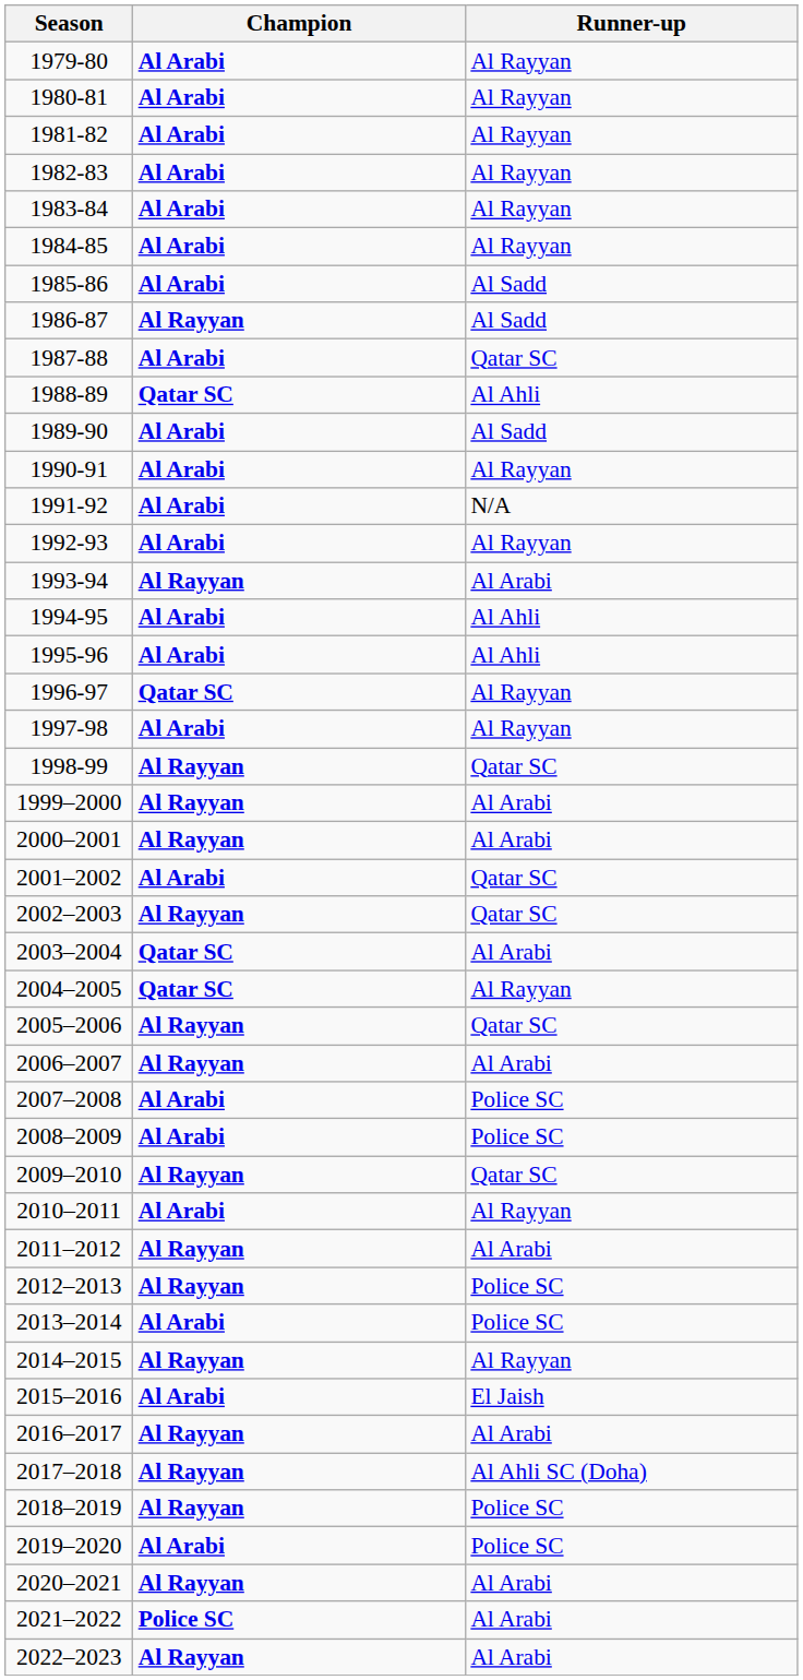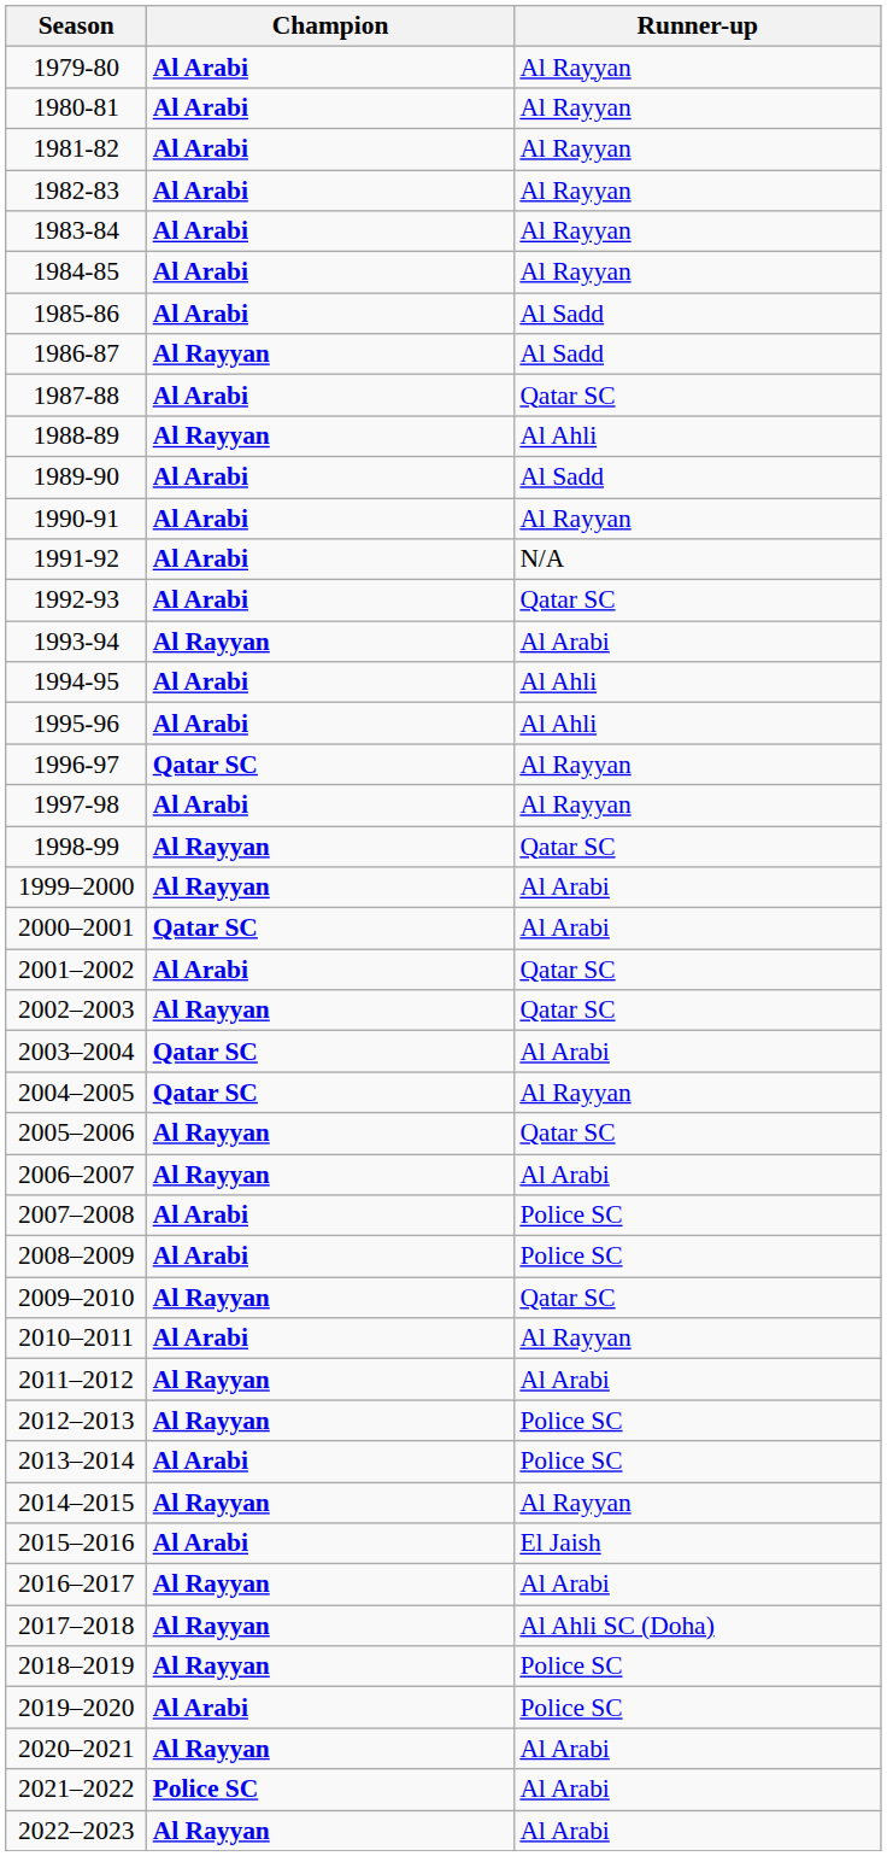 <table class="wikitable">
 <tr>
 <th width=80>Season</th>
 <th width=220>Champion</th>
 <th width=220>Runner-up</th>
 </tr>
 <tr>
 <td align=center>1979-80</td>
 <td><strong><a href='#'>Al Arabi</a></strong></td>
 <td><a href='#'>Al Rayyan</a></td>
 </tr>
 <tr>
 <td align=center>1980-81</td>
 <td><strong><a href='#'>Al Arabi</a></strong></td>
 <td><a href='#'>Al Rayyan</a></td>
 </tr>
 <tr>
 <td align=center>1981-82</td>
 <td><strong><a href='#'>Al Arabi</a></strong></td>
 <td><a href='#'>Al Rayyan</a></td>
 </tr>
 <tr>
 <td align=center>1982-83</td>
 <td><strong><a href='#'>Al Arabi</a></strong></td>
 <td><a href='#'>Al Rayyan</a></td>
 </tr>
 <tr>
 <td align=center>1983-84</td>
 <td><strong><a href='#'>Al Arabi</a></strong></td>
 <td><a href='#'>Al Rayyan</a></td>
 </tr>
 <tr>
 <td align=center>1984-85</td>
 <td><strong><a href='#'>Al Arabi</a></strong></td>
 <td><a href='#'>Al Rayyan</a></td>
 </tr>
 <tr>
 <td align=center>1985-86</td>
 <td><strong><a href='#'>Al Arabi</a></strong></td>
 <td><a href='#'>Al Sadd</a></td>
 </tr>
 <tr>
 <td align=center>1986-87</td>
 <td><strong><a href='#'>Al Rayyan</a></strong></td>
 <td><a href='#'>Al Sadd</a></td>
 </tr>
 <tr>
 <td align=center>1987-88</td>
 <td><strong><a href='#'>Al Arabi</a></strong></td>
 <td><a href='#'>Qatar SC</a></td>
 </tr>
 <tr>
 <td align=center>1988-89</td>
-<td><strong><a href='#'>Qatar SC</a></strong></td>
+<td><strong><a href='#'>Al Rayyan</a> </strong></td>
 <td><a href='#'>Al Ahli</a></td>
 </tr>
 <tr>
 <td align=center>1989-90</td>
 <td><strong><a href='#'>Al Arabi</a></strong></td>
 <td><a href='#'>Al Sadd</a></td>
 </tr>
 <tr>
 <td align=center>1990-91</td>
 <td><strong><a href='#'>Al Arabi</a></strong></td>
 <td><a href='#'>Al Rayyan</a></td>
 </tr>
 <tr>
 <td align=center>1991-92</td>
 <td><strong><a href='#'>Al Arabi</a></strong></td>
 <td>N/A</td>
 </tr>
 <tr>
 <td align=center>1992-93</td>
 <td><strong><a href='#'>Al Arabi</a></strong></td>
-<td><a href='#'>Al Rayyan</a></td>
+<td><a href='#'>Qatar SC</a></td>
 </tr>
 <tr>
 <td align=center>1993-94</td>
 <td><strong><a href='#'>Al Rayyan</a></strong></td>
 <td><a href='#'>Al Arabi</a></td>
 </tr>
 <tr>
 <td align=center>1994-95</td>
 <td><strong><a href='#'>Al Arabi</a></strong></td>
 <td><a href='#'>Al Ahli</a></td>
 </tr>
 <tr>
 <td align=center>1995-96</td>
 <td><strong><a href='#'>Al Arabi</a></strong></td>
 <td><a href='#'>Al Ahli</a></td>
 </tr>
 <tr>
 <td align=center>1996-97</td>
 <td><strong><a href='#'>Qatar SC</a></strong></td>
 <td><a href='#'>Al Rayyan</a></td>
 </tr>
 <tr>
 <td align=center>1997-98</td>
 <td><strong><a href='#'>Al Arabi</a></strong></td>
 <td><a href='#'>Al Rayyan</a></td>
 </tr>
 <tr>
 <td align=center>1998-99</td>
 <td><strong><a href='#'>Al Rayyan</a></strong></td>
 <td><a href='#'>Qatar SC</a></td>
 </tr>
 <tr>
 <td align=center>1999–2000</td>
 <td><strong><a href='#'>Al Rayyan</a></strong></td>
 <td><a href='#'>Al Arabi</a></td>
 </tr>
 <tr>
 <td align=center>2000–2001</td>
-<td><strong><a href='#'>Al Rayyan</a> </strong></td>
+<td><strong><a href='#'>Qatar SC</a></strong></td>
 <td><a href='#'>Al Arabi</a></td>
 </tr>
 <tr>
 <td align=center>2001–2002</td>
 <td><strong><a href='#'>Al Arabi</a></strong></td>
 <td><a href='#'>Qatar SC</a></td>
 </tr>
 <tr>
 <td align=center>2002–2003</td>
 <td><strong><a href='#'>Al Rayyan</a></strong></td>
 <td><a href='#'>Qatar SC</a></td>
 </tr>
 <tr>
 <td align=center>2003–2004</td>
 <td><strong><a href='#'>Qatar SC</a></strong></td>
 <td><a href='#'>Al Arabi</a></td>
 </tr>
 <tr>
 <td align=center>2004–2005</td>
 <td><strong><a href='#'>Qatar SC</a></strong></td>
 <td><a href='#'>Al Rayyan</a></td>
 </tr>
 <tr>
 <td align=center>2005–2006</td>
 <td><strong><a href='#'>Al Rayyan</a></strong></td>
 <td><a href='#'>Qatar SC</a></td>
 </tr>
 <tr>
 <td align=center>2006–2007</td>
 <td><strong><a href='#'>Al Rayyan</a></strong></td>
 <td><a href='#'>Al Arabi</a></td>
 </tr>
 <tr>
 <td align=center>2007–2008</td>
 <td><strong><a href='#'>Al Arabi</a></strong></td>
 <td><a href='#'>Police SC</a></td>
 </tr>
 <tr>
 <td align=center>2008–2009</td>
 <td><strong><a href='#'>Al Arabi</a></strong></td>
 <td><a href='#'>Police SC</a></td>
 </tr>
 <tr>
 <td align=center>2009–2010</td>
 <td><strong><a href='#'>Al Rayyan</a></strong></td>
 <td><a href='#'>Qatar SC</a></td>
 </tr>
 <tr>
 <td align=center>2010–2011</td>
 <td><strong><a href='#'>Al Arabi</a></strong></td>
 <td><a href='#'>Al Rayyan</a></td>
 </tr>
 <tr>
 <td align=center>2011–2012</td>
 <td><strong><a href='#'>Al Rayyan</a></strong></td>
 <td><a href='#'>Al Arabi</a></td>
 </tr>
 <tr>
 <td align=center>2012–2013</td>
 <td><strong><a href='#'>Al Rayyan</a></strong></td>
 <td><a href='#'>Police SC</a></td>
 </tr>
 <tr>
 <td align=center>2013–2014</td>
 <td><strong><a href='#'>Al Arabi</a></strong></td>
 <td><a href='#'>Police SC</a></td>
 </tr>
 <tr>
 <td align=center>2014–2015</td>
 <td><strong><a href='#'>Al Rayyan</a></strong></td>
 <td><a href='#'>Al Rayyan</a></td>
 </tr>
 <tr>
 <td align=center>2015–2016</td>
 <td><strong><a href='#'>Al Arabi</a></strong></td>
 <td><a href='#'>El Jaish</a></td>
 </tr>
 <tr>
 <td align=center>2016–2017</td>
 <td><strong><a href='#'>Al Rayyan</a></strong></td>
 <td><a href='#'>Al Arabi</a></td>
 </tr>
 <tr>
 <td align=center>2017–2018</td>
 <td><strong><a href='#'>Al Rayyan</a></strong></td>
 <td><a href='#'>Al Ahli SC (Doha)</a></td>
 </tr>
 <tr>
 <td align=center>2018–2019</td>
 <td><strong><a href='#'>Al Rayyan</a></strong></td>
 <td><a href='#'>Police SC</a></td>
 </tr>
 <tr>
 <td align=center>2019–2020</td>
 <td><strong><a href='#'>Al Arabi</a></strong></td>
 <td><a href='#'>Police SC</a></td>
 </tr>
 <tr>
 <td align=center>2020–2021</td>
 <td><strong><a href='#'>Al Rayyan</a></strong></td>
 <td><a href='#'>Al Arabi</a></td>
 </tr>
 <tr>
 <td align=center>2021–2022</td>
 <td><strong> <a href='#'>Police SC</a></strong></td>
 <td><a href='#'>Al Arabi</a></td>
 </tr>
 <tr>
 <td align=center>2022–2023</td>
 <td><strong><a href='#'>Al Rayyan</a></strong></td>
 <td><a href='#'>Al Arabi</a></td>
 </tr>
 <tr>
 </tr>
 </table>
